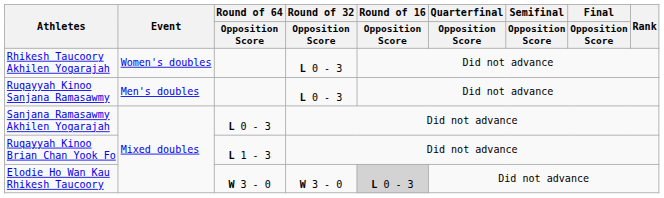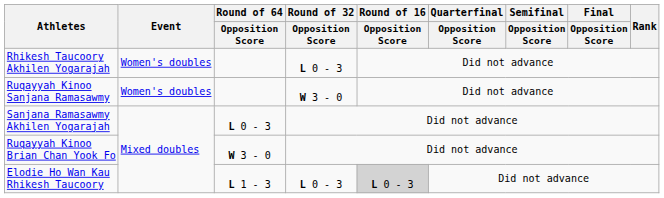 <table class="wikitable" style="font-size:90%">
 <tr>
 <th rowspan=2>Athletes</th>
 <th rowspan=2>Event</th>
 <th>Round of 64</th>
 <th>Round of 32</th>
 <th>Round of 16</th>
 <th>Quarterfinal</th>
 <th>Semifinal</th>
 <th>Final</th>
 <th rowspan=2>Rank</th>
 </tr>
 <tr style="font-size:95%">
 <th>Opposition<br>Score</th>
 <th>Opposition<br>Score</th>
 <th>Opposition<br>Score</th>
 <th>Opposition<br>Score</th>
 <th>Opposition<br>Score</th>
 <th>Opposition<br>Score</th>
 </tr>
 <tr align=center>
 <td align=left><a href='#'>Rhikesh Taucoory</a><br><a href='#'>Akhilen Yogarajah</a></td>
 <td align=left><a href='#'>Women's doubles</a></td>
 <td></td>
 <td><br><strong>L</strong> 0 - 3</td>
 <td colspan=5>Did not advance</td>
 </tr>
 <tr align=center>
 <td align=left><a href='#'>Ruqayyah Kinoo</a><br><a href='#'>Sanjana Ramasawmy</a></td>
-<td align=left><a href='#'>Men's doubles</a></td>
+<td align=left><a href='#'>Women's doubles</a></td>
 <td></td>
-<td><br><strong>L</strong> 0 - 3</td>
+<td><br><strong>W</strong> 3 - 0</td>
 <td colspan=5>Did not advance</td>
 </tr>
 <tr align=center>
 <td align=left><a href='#'>Sanjana Ramasawmy</a><br><a href='#'>Akhilen Yogarajah</a></td>
 <td align=left rowspan=3><a href='#'>Mixed doubles</a></td>
 <td><br><strong>L</strong> 0 - 3</td>
 <td colspan=6>Did not advance</td>
 </tr>
 <tr align=center>
 <td align=left><a href='#'>Ruqayyah Kinoo</a><br><a href='#'>Brian Chan Yook Fo</a></td>
-<td><br><strong>L</strong> 1 - 3</td>
+<td><br><strong>W</strong> 3 - 0</td>
 <td colspan=6>Did not advance</td>
 </tr>
 <tr align=center>
 <td align=left><a href='#'>Elodie Ho Wan Kau</a><br><a href='#'>Rhikesh Taucoory</a></td>
-<td><br><strong>W</strong> 3 - 0</td>
-<td><br><strong>W</strong> 3 - 0</td>
+<td><br><strong>L</strong> 1 - 3</td>
+<td><br><strong>L</strong> 0 - 3</td>
 <td style="background: lightgrey;"><br><strong>L</strong> 0 - 3</td>
 <td colspan=4>Did not advance</td>
 </tr>
 </table>
